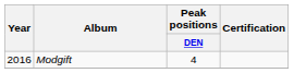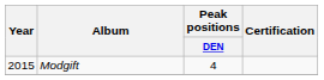 <table class="wikitable">
 <tr>
 <th align="center" rowspan="2" width="10">Year</th>
 <th align="center" rowspan="2" width="190">Album</th>
 <th align="center" colspan="1">Peak <br>positions</th>
 <th align="center" rowspan="2" width="40">Certification</th>
 </tr>
 <tr>
 <th width="20"><small><a href='#'>DEN</a></small><br></th>
 </tr>
 <tr>
-<td>2016</td>
+<td>2015</td>
 <td><em>Modgift</em></td>
 <td align="center">4</td>
 <td align="center"></td>
 </tr>
 <tr>
 </tr>
 </table>
